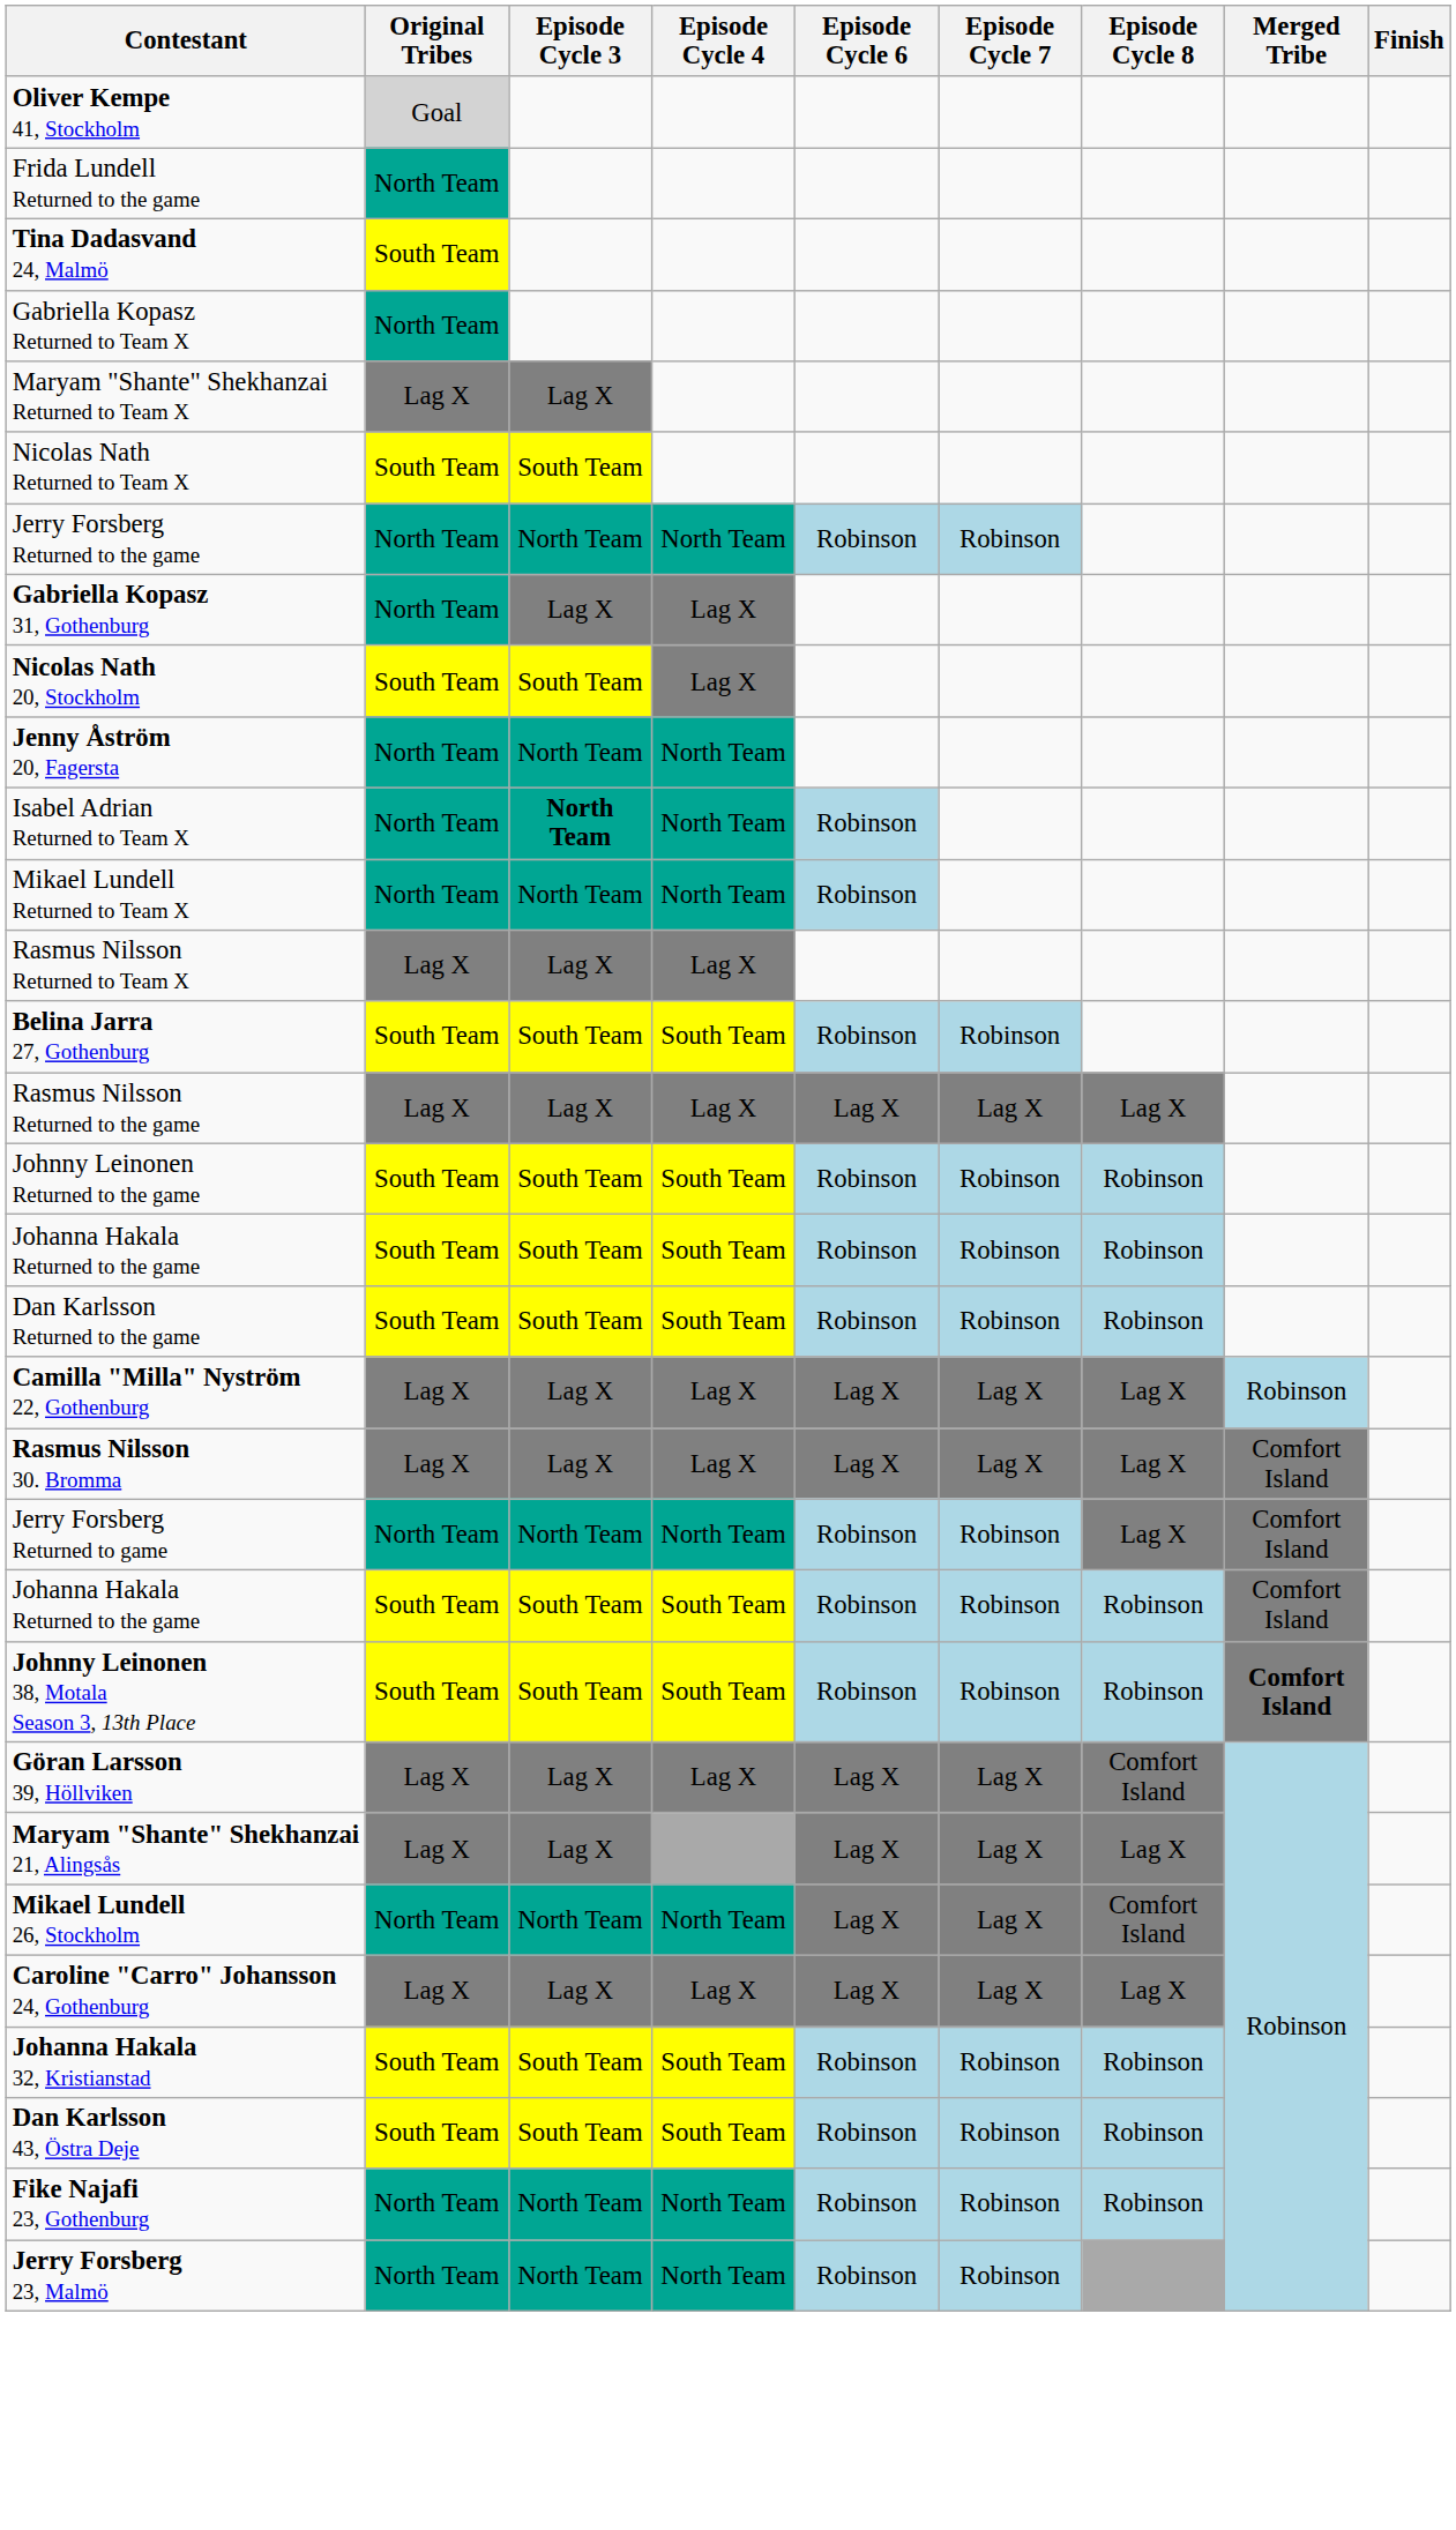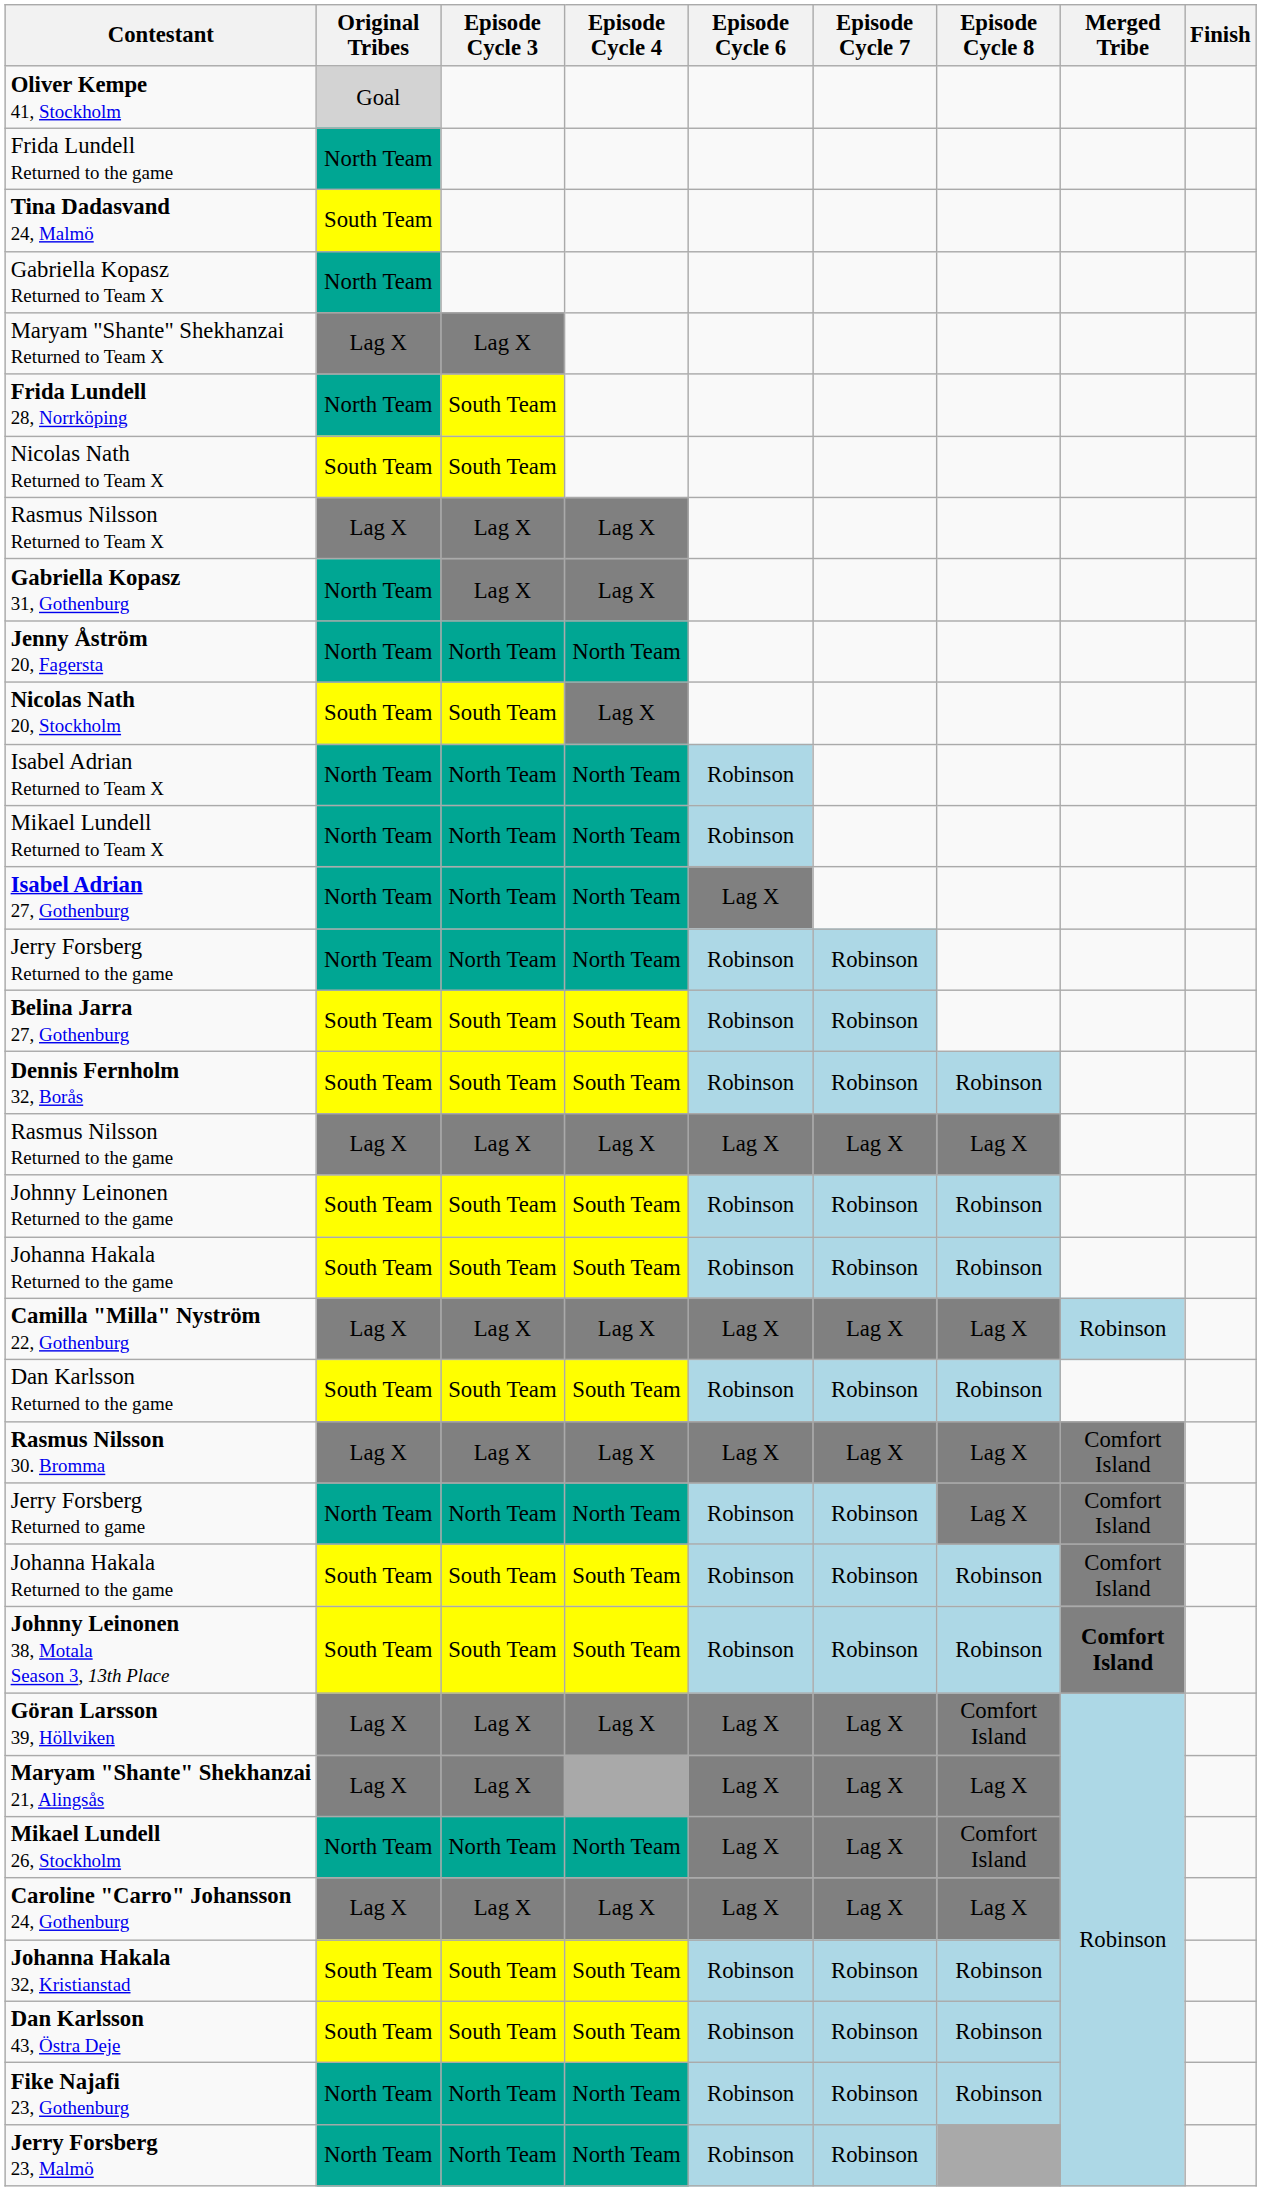 <table class="wikitable sortable" style="margin:auto; text-align:center">
 <tr>
 <th>Contestant</th>
 <th width=80>Original<br>Tribes</th>
 <th width=80>Episode<br>Cycle 3</th>
 <th width=80>Episode<br>Cycle 4</th>
 <th width=80>Episode<br>Cycle 6</th>
 <th width=80>Episode<br>Cycle 7</th>
 <th width=80>Episode<br>Cycle 8</th>
 <th width=80>Merged<br>Tribe</th>
 <th>Finish</th>
 </tr>
 <tr>
 <td align="left"><strong>Oliver Kempe</strong><br><small>41, <a href='#'>Stockholm</a></small></td>
 <td bgcolor="lightgray">Goal</td>
 <td></td>
 <td></td>
 <td></td>
 <td></td>
 <td></td>
 <td></td>
 <td></td>
 </tr>
 <tr>
 <td align="left">Frida Lundell<br><small>Returned to the game</small></td>
 <td bgcolor="#00A693">North Team</td>
 <td></td>
 <td></td>
 <td></td>
 <td></td>
 <td></td>
 <td></td>
 <td></td>
 </tr>
 <tr>
 <td align="left"><strong>Tina Dadasvand</strong><br><small>24, <a href='#'>Malmö</a></small></td>
 <td bgcolor="yellow">South Team</td>
 <td></td>
 <td></td>
 <td></td>
 <td></td>
 <td></td>
 <td></td>
 <td></td>
 </tr>
 <tr>
 <td align="left">Gabriella Kopasz<br><small>Returned to Team X</small></td>
 <td bgcolor="#00A693">North Team</td>
 <td></td>
 <td></td>
 <td></td>
 <td></td>
 <td></td>
 <td></td>
 <td></td>
 </tr>
 <tr>
 <td align="left">Maryam "Shante" Shekhanzai<br><small>Returned to Team X</small></td>
 <td bgcolor="gray"><span>Lag X</span></td>
 <td bgcolor="gray"><span>Lag X</span></td>
 <td></td>
 <td></td>
 <td></td>
 <td></td>
 <td></td>
 <td></td>
 </tr>
 <tr>
+<td align="left"><strong>Frida Lundell</strong><br><small>28, <a href='#'>Norrköping</a></small></td>
+<td bgcolor="#00A693">North Team</td>
+<td bgcolor="yellow">South Team</td>
+<td></td>
+<td></td>
+<td></td>
+<td></td>
+<td></td>
+<td></td>
+</tr>
+<tr>
 <td align="left">Nicolas Nath<br><small>Returned to Team X</small></td>
 <td bgcolor="yellow">South Team</td>
 <td bgcolor="yellow">South Team</td>
 <td></td>
 <td></td>
 <td></td>
 <td></td>
 <td></td>
 <td></td>
 </tr>
 <tr>
-<td align="left">Jerry Forsberg<br><small>Returned to the game</small></td>
-<td bgcolor="#00A693">North Team</td>
-<td bgcolor="#00A693">North Team</td>
-<td bgcolor="#00A693">North Team</td>
-<td bgcolor="lightblue" align=center rowspan=1>Robinson</td>
-<td bgcolor="lightblue" align=center rowspan=1>Robinson</td>
-<td></td>
-<td></td>
-<td></td>
-</tr>
-<tr>
-<td align="left"><strong>Gabriella Kopasz</strong><br><small>31, <a href='#'>Gothenburg</a></small></td>
-<td bgcolor="#00A693">North Team</td>
+<td align="left">Rasmus Nilsson<br><small>Returned to Team X</small></td>
+<td bgcolor="gray"><span>Lag X</span></td>
 <td bgcolor="gray"><span>Lag X</span></td>
 <td bgcolor="gray"><span>Lag X</span></td>
 <td></td>
 <td></td>
 <td></td>
 <td></td>
 <td></td>
 </tr>
 <tr>
-<td align="left"><strong>Nicolas Nath</strong><br><small>20, <a href='#'>Stockholm</a></small></td>
-<td bgcolor="yellow">South Team</td>
-<td bgcolor="yellow">South Team</td>
+<td align="left"><strong>Gabriella Kopasz</strong><br><small>31, <a href='#'>Gothenburg</a></small></td>
+<td bgcolor="#00A693">North Team</td>
+<td bgcolor="gray"><span>Lag X</span></td>
 <td bgcolor="gray"><span>Lag X</span></td>
 <td></td>
 <td></td>
 <td></td>
 <td></td>
 <td></td>
 </tr>
 <tr>
 <td align="left"><strong>Jenny Åström</strong><br><small>20, <a href='#'>Fagersta</a></small></td>
 <td bgcolor="#00A693">North Team</td>
 <td bgcolor="#00A693">North Team</td>
 <td bgcolor="#00A693">North Team</td>
 <td></td>
 <td></td>
 <td></td>
 <td></td>
 <td></td>
 </tr>
 <tr>
+<td align="left"><strong>Nicolas Nath</strong><br><small>20, <a href='#'>Stockholm</a></small></td>
+<td bgcolor="yellow">South Team</td>
+<td bgcolor="yellow">South Team</td>
+<td bgcolor="gray"><span>Lag X</span></td>
+<td></td>
+<td></td>
+<td></td>
+<td></td>
+<td></td>
+</tr>
+<tr>
 <td align="left">Isabel Adrian<br><small>Returned to Team X</small></td>
 <td bgcolor="#00A693">North Team</td>
-<td bgcolor="#00A693"><strong>North Team</strong></td>
+<td bgcolor="#00A693">North Team</td>
 <td bgcolor="#00A693">North Team</td>
 <td bgcolor="lightblue" align=center rowspan=1>Robinson</td>
 <td></td>
 <td></td>
 <td></td>
 <td></td>
 </tr>
 <tr>
 <td align="left">Mikael Lundell<br><small>Returned to Team X</small></td>
 <td bgcolor="#00A693">North Team</td>
 <td bgcolor="#00A693">North Team</td>
 <td bgcolor="#00A693">North Team</td>
 <td bgcolor="lightblue" align=center rowspan=1>Robinson</td>
 <td></td>
 <td></td>
 <td></td>
 <td></td>
 </tr>
 <tr>
-<td align="left">Rasmus Nilsson<br><small>Returned to Team X</small></td>
-<td bgcolor="gray"><span>Lag X</span></td>
-<td bgcolor="gray"><span>Lag X</span></td>
+<td align="left"><strong><a href='#'>Isabel Adrian</a></strong><br><small>27, <a href='#'>Gothenburg</a></small></td>
+<td bgcolor="#00A693">North Team</td>
+<td bgcolor="#00A693">North Team</td>
+<td bgcolor="#00A693">North Team</td>
 <td bgcolor="gray"><span>Lag X</span></td>
 <td></td>
 <td></td>
+<td></td>
+<td></td>
+</tr>
+<tr>
+<td align="left">Jerry Forsberg<br><small>Returned to the game</small></td>
+<td bgcolor="#00A693">North Team</td>
+<td bgcolor="#00A693">North Team</td>
+<td bgcolor="#00A693">North Team</td>
+<td bgcolor="lightblue" align=center rowspan=1>Robinson</td>
+<td bgcolor="lightblue" align=center rowspan=1>Robinson</td>
 <td></td>
 <td></td>
 <td></td>
 </tr>
 <tr>
 <td align="left"><strong>Belina Jarra</strong><br><small>27, <a href='#'>Gothenburg</a></small></td>
 <td bgcolor="yellow">South Team</td>
 <td bgcolor="yellow">South Team</td>
 <td bgcolor="yellow">South Team</td>
 <td bgcolor="lightblue" align=center rowspan=1>Robinson</td>
 <td bgcolor="lightblue" align=center rowspan=1>Robinson</td>
 <td></td>
+<td></td>
+<td></td>
+</tr>
+<tr>
+<td align="left"><strong>Dennis Fernholm</strong><br><small>32, <a href='#'>Borås</a></small></td>
+<td bgcolor="yellow">South Team</td>
+<td bgcolor="yellow">South Team</td>
+<td bgcolor="yellow">South Team</td>
+<td bgcolor="lightblue" align=center rowspan=1>Robinson</td>
+<td bgcolor="lightblue" align=center rowspan=1>Robinson</td>
+<td bgcolor="lightblue" align=center rowspan=1>Robinson</td>
 <td></td>
 <td></td>
 </tr>
 <tr>
 <td align="left">Rasmus Nilsson<br><small>Returned to the game</small></td>
 <td bgcolor="gray"><span>Lag X</span></td>
 <td bgcolor="gray"><span>Lag X</span></td>
 <td bgcolor="gray"><span>Lag X</span></td>
 <td bgcolor="gray"><span>Lag X</span></td>
 <td bgcolor="gray"><span>Lag X</span></td>
 <td bgcolor="gray"><span>Lag X</span></td>
 <td></td>
 <td></td>
 </tr>
 <tr>
 <td align="left">Johnny Leinonen<br><small>Returned to the game</small></td>
 <td bgcolor="yellow">South Team</td>
 <td bgcolor="yellow">South Team</td>
 <td bgcolor="yellow">South Team</td>
 <td bgcolor="lightblue" align=center rowspan=1>Robinson</td>
 <td bgcolor="lightblue" align=center rowspan=1>Robinson</td>
 <td bgcolor="lightblue" align=center rowspan=1>Robinson</td>
 <td></td>
 <td></td>
 </tr>
 <tr>
 <td align="left">Johanna Hakala<br><small>Returned to the game</small></td>
 <td bgcolor="yellow">South Team</td>
 <td bgcolor="yellow">South Team</td>
 <td bgcolor="yellow">South Team</td>
 <td bgcolor="lightblue" align=center rowspan=1>Robinson</td>
 <td bgcolor="lightblue" align=center rowspan=1>Robinson</td>
 <td bgcolor="lightblue" align=center rowspan=1>Robinson</td>
 <td></td>
 <td></td>
 </tr>
 <tr>
+<td align="left"><strong>Camilla "Milla" Nyström</strong><br><small>22, <a href='#'>Gothenburg</a></small></td>
+<td bgcolor="gray"><span>Lag X</span></td>
+<td bgcolor="gray"><span>Lag X</span></td>
+<td bgcolor="gray"><span>Lag X</span></td>
+<td bgcolor="gray"><span>Lag X</span></td>
+<td bgcolor="gray"><span>Lag X</span></td>
+<td bgcolor="gray"><span>Lag X</span></td>
+<td bgcolor="lightblue" align=center rowspan=1>Robinson</td>
+<td></td>
+</tr>
+<tr>
 <td align="left">Dan Karlsson<br><small>Returned to the game</small></td>
 <td bgcolor="yellow">South Team</td>
 <td bgcolor="yellow">South Team</td>
 <td bgcolor="yellow">South Team</td>
 <td bgcolor="lightblue" align=center rowspan=1>Robinson</td>
 <td bgcolor="lightblue" align=center rowspan=1>Robinson</td>
 <td bgcolor="lightblue" align=center rowspan=1>Robinson</td>
 <td></td>
-<td></td>
-</tr>
-<tr>
-<td align="left"><strong>Camilla "Milla" Nyström</strong><br><small>22, <a href='#'>Gothenburg</a></small></td>
-<td bgcolor="gray"><span>Lag X</span></td>
-<td bgcolor="gray"><span>Lag X</span></td>
-<td bgcolor="gray"><span>Lag X</span></td>
-<td bgcolor="gray"><span>Lag X</span></td>
-<td bgcolor="gray"><span>Lag X</span></td>
-<td bgcolor="gray"><span>Lag X</span></td>
-<td bgcolor="lightblue" align=center rowspan=1>Robinson</td>
 <td></td>
 </tr>
 <tr>
 <td align="left"><strong>Rasmus Nilsson</strong><br><small>30. <a href='#'>Bromma</a></small></td>
 <td bgcolor="gray"><span>Lag X</span></td>
 <td bgcolor="gray"><span>Lag X</span></td>
 <td bgcolor="gray"><span>Lag X</span></td>
 <td bgcolor="gray"><span>Lag X</span></td>
 <td bgcolor="gray"><span>Lag X</span></td>
 <td bgcolor="gray"><span>Lag X</span></td>
 <td bgcolor="gray"><span>Comfort Island</span></td>
 <td></td>
 </tr>
 <tr>
 <td align="left">Jerry Forsberg<br><small>Returned to game</small></td>
 <td bgcolor="#00A693">North Team</td>
 <td bgcolor="#00A693">North Team</td>
 <td bgcolor="#00A693">North Team</td>
 <td bgcolor="lightblue" align=center rowspan=1>Robinson</td>
 <td bgcolor="lightblue" align=center rowspan=1>Robinson</td>
 <td bgcolor="gray"><span>Lag X</span></td>
 <td bgcolor="gray"><span>Comfort Island</span></td>
 <td></td>
 </tr>
 <tr>
 <td align="left">Johanna Hakala<br><small>Returned to the game</small></td>
 <td bgcolor="yellow">South Team</td>
 <td bgcolor="yellow">South Team</td>
 <td bgcolor="yellow">South Team</td>
 <td bgcolor="lightblue" align=center rowspan=1>Robinson</td>
 <td bgcolor="lightblue" align=center rowspan=1>Robinson</td>
 <td bgcolor="lightblue" align=center rowspan=1>Robinson</td>
 <td bgcolor="gray"><span>Comfort Island</span></td>
 <td></td>
 </tr>
 <tr>
 <td align="left"><strong>Johnny Leinonen</strong><br><small>38, <a href='#'>Motala</a><br><a href='#'>Season 3</a>, <em>13th Place</em></small></td>
 <td bgcolor="yellow">South Team</td>
 <td bgcolor="yellow">South Team</td>
 <td bgcolor="yellow">South Team</td>
 <td bgcolor="lightblue" align=center rowspan=1>Robinson</td>
 <td bgcolor="lightblue" align=center rowspan=1>Robinson</td>
 <td bgcolor="lightblue" align=center rowspan=1>Robinson</td>
 <td bgcolor="gray"><strong><span>Comfort Island</span></strong></td>
 <td></td>
 </tr>
 <tr>
 <td align="left"><strong>Göran Larsson</strong><br><small>39, <a href='#'>Höllviken</a></small></td>
 <td bgcolor="gray"><span>Lag X</span></td>
 <td bgcolor="gray"><span>Lag X</span></td>
 <td bgcolor="gray"><span>Lag X</span></td>
 <td bgcolor="gray"><span>Lag X</span></td>
 <td bgcolor="gray"><span>Lag X</span></td>
 <td bgcolor="gray"><span>Comfort Island</span></td>
 <td bgcolor="lightblue" align=center rowspan=8>Robinson</td>
 <td></td>
 </tr>
 <tr>
 <td align="left"><strong>Maryam "Shante" Shekhanzai</strong><br><small>21, <a href='#'>Alingsås</a></small></td>
 <td bgcolor="gray"><span>Lag X</span></td>
 <td bgcolor="gray"><span>Lag X</span></td>
 <td bgcolor="darkgray" colspan=1></td>
 <td bgcolor="gray"><span>Lag X</span></td>
 <td bgcolor="gray"><span>Lag X</span></td>
 <td bgcolor="gray"><span>Lag X</span></td>
 <td></td>
 </tr>
 <tr>
 <td align="left"><strong>Mikael Lundell</strong><br><small>26, <a href='#'>Stockholm</a></small></td>
 <td bgcolor="#00A693">North Team</td>
 <td bgcolor="#00A693">North Team</td>
 <td bgcolor="#00A693">North Team</td>
 <td bgcolor="gray"><span>Lag X</span></td>
 <td bgcolor="gray"><span>Lag X</span></td>
 <td bgcolor="gray"><span>Comfort Island</span></td>
 <td></td>
 </tr>
 <tr>
 <td align="left"><strong>Caroline "Carro" Johansson</strong><br><small>24, <a href='#'>Gothenburg</a></small></td>
 <td bgcolor="gray"><span>Lag X</span></td>
 <td bgcolor="gray"><span>Lag X</span></td>
 <td bgcolor="gray"><span>Lag X</span></td>
 <td bgcolor="gray"><span>Lag X</span></td>
 <td bgcolor="gray"><span>Lag X</span></td>
 <td bgcolor="gray"><span>Lag X</span></td>
 <td></td>
 </tr>
 <tr>
 <td align="left"><strong>Johanna Hakala</strong><br><small>32, <a href='#'>Kristianstad</a></small></td>
 <td bgcolor="yellow">South Team</td>
 <td bgcolor="yellow">South Team</td>
 <td bgcolor="yellow">South Team</td>
 <td bgcolor="lightblue" align=center rowspan=1>Robinson</td>
 <td bgcolor="lightblue" align=center rowspan=1>Robinson</td>
 <td bgcolor="lightblue" align=center rowspan=1>Robinson</td>
 <td></td>
 </tr>
 <tr>
 <td align="left"><strong>Dan Karlsson</strong><br><small>43, <a href='#'>Östra Deje</a></small></td>
 <td bgcolor="yellow">South Team</td>
 <td bgcolor="yellow">South Team</td>
 <td bgcolor="yellow">South Team</td>
 <td bgcolor="lightblue" align=center rowspan=1>Robinson</td>
 <td bgcolor="lightblue" align=center rowspan=1>Robinson</td>
 <td bgcolor="lightblue" align=center rowspan=1>Robinson</td>
 <td></td>
 </tr>
 <tr>
 <td align="left"><strong>Fike Najafi</strong><br><small>23, <a href='#'>Gothenburg</a></small></td>
 <td bgcolor="#00A693">North Team</td>
 <td bgcolor="#00A693">North Team</td>
 <td bgcolor="#00A693">North Team</td>
 <td bgcolor="lightblue" align=center rowspan=1>Robinson</td>
 <td bgcolor="lightblue" align=center rowspan=1>Robinson</td>
 <td bgcolor="lightblue" align=center rowspan=1>Robinson</td>
 <td></td>
 </tr>
 <tr>
 <td align="left"><strong>Jerry Forsberg</strong><br><small>23, <a href='#'>Malmö</a></small></td>
 <td bgcolor="#00A693">North Team</td>
 <td bgcolor="#00A693">North Team</td>
 <td bgcolor="#00A693">North Team</td>
 <td bgcolor="lightblue" align=center rowspan=1>Robinson</td>
 <td bgcolor="lightblue" align=center rowspan=1>Robinson</td>
 <td bgcolor="darkgray" colspan=1></td>
 <td></td>
 </tr>
 </table>
